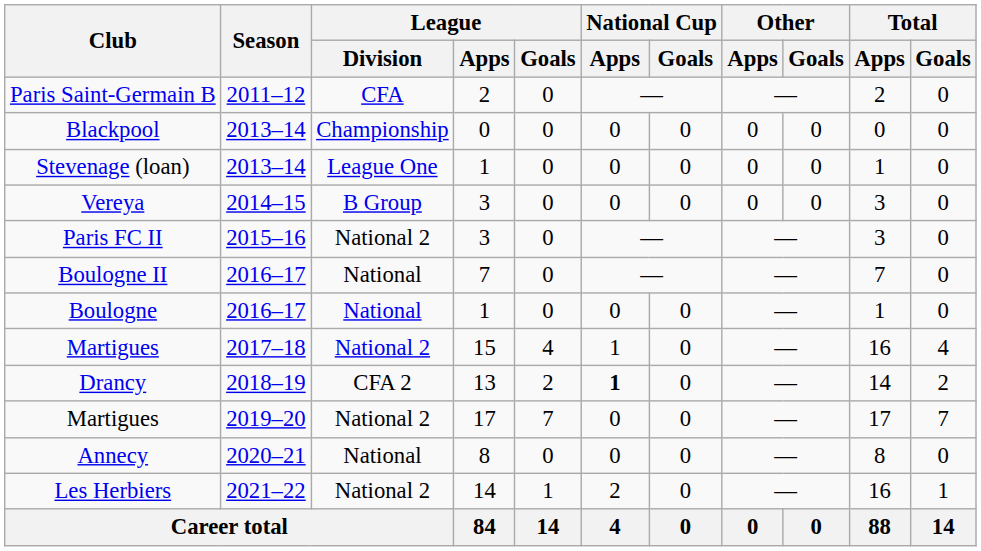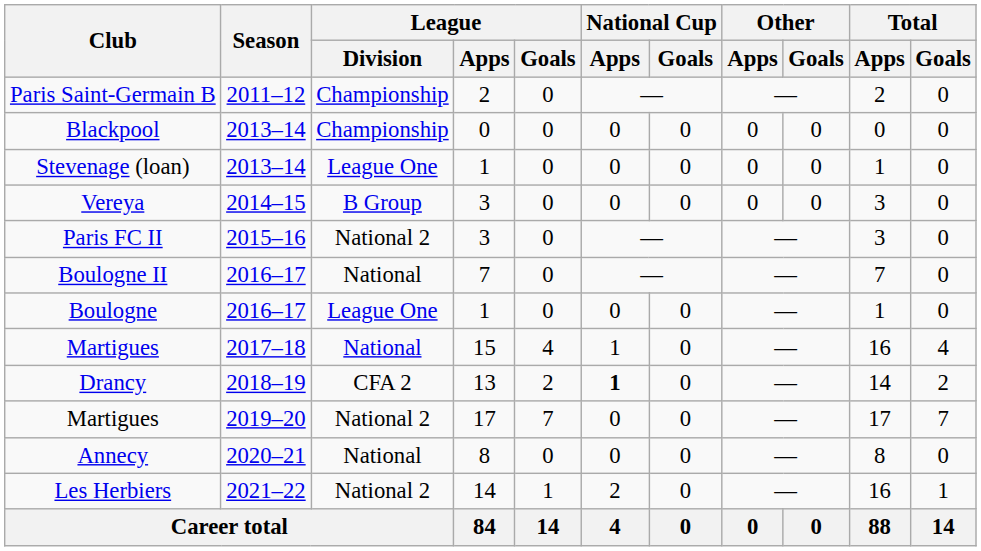 <table class="wikitable" style="text-align:center">
 <tr>
 <th rowspan="2">Club</th>
 <th rowspan="2">Season</th>
 <th colspan="3">League</th>
 <th colspan="2">National Cup</th>
 <th colspan="2">Other</th>
 <th colspan="2">Total</th>
 </tr>
 <tr>
 <th>Division</th>
 <th>Apps</th>
 <th>Goals</th>
 <th>Apps</th>
 <th>Goals</th>
 <th>Apps</th>
 <th>Goals</th>
 <th>Apps</th>
 <th>Goals</th>
 </tr>
 <tr>
 <td><a href='#'>Paris Saint-Germain B</a></td>
 <td><a href='#'>2011–12</a></td>
-<td><a href='#'>CFA</a></td>
+<td><a href='#'>Championship</a></td>
 <td>2</td>
 <td>0</td>
 <td colspan="2">—</td>
 <td colspan="2">—</td>
 <td>2</td>
 <td>0</td>
 </tr>
 <tr>
 <td><a href='#'>Blackpool</a></td>
 <td><a href='#'>2013–14</a></td>
 <td><a href='#'>Championship</a></td>
 <td>0</td>
 <td>0</td>
 <td>0</td>
 <td>0</td>
 <td>0</td>
 <td>0</td>
 <td>0</td>
 <td>0</td>
 </tr>
 <tr>
 <td><a href='#'>Stevenage</a> (loan)</td>
 <td><a href='#'>2013–14</a></td>
 <td><a href='#'>League One</a></td>
 <td>1</td>
 <td>0</td>
 <td>0</td>
 <td>0</td>
 <td>0</td>
 <td>0</td>
 <td>1</td>
 <td>0</td>
 </tr>
 <tr>
 <td><a href='#'>Vereya</a></td>
 <td><a href='#'>2014–15</a></td>
 <td><a href='#'>B Group</a></td>
 <td>3</td>
 <td>0</td>
 <td>0</td>
 <td>0</td>
 <td>0</td>
 <td>0</td>
 <td>3</td>
 <td>0</td>
 </tr>
 <tr>
 <td><a href='#'>Paris FC II</a></td>
 <td><a href='#'>2015–16</a></td>
 <td>National 2</td>
 <td>3</td>
 <td>0</td>
 <td colspan="2">—</td>
 <td colspan="2">—</td>
 <td>3</td>
 <td>0</td>
 </tr>
 <tr>
 <td><a href='#'>Boulogne II</a></td>
 <td><a href='#'>2016–17</a></td>
 <td>National</td>
 <td>7</td>
 <td>0</td>
 <td colspan="2">—</td>
 <td colspan="2">—</td>
 <td>7</td>
 <td>0</td>
 </tr>
 <tr>
 <td><a href='#'>Boulogne</a></td>
 <td><a href='#'>2016–17</a></td>
-<td><a href='#'>National</a></td>
+<td><a href='#'>League One</a></td>
 <td>1</td>
 <td>0</td>
 <td>0</td>
 <td>0</td>
 <td colspan="2">—</td>
 <td>1</td>
 <td>0</td>
 </tr>
 <tr>
 <td><a href='#'>Martigues</a></td>
 <td><a href='#'>2017–18</a></td>
-<td><a href='#'>National 2</a></td>
+<td><a href='#'>National</a></td>
 <td>15</td>
 <td>4</td>
 <td>1</td>
 <td>0</td>
 <td colspan="2">—</td>
 <td>16</td>
 <td>4</td>
 </tr>
 <tr>
 <td><a href='#'>Drancy</a></td>
 <td><a href='#'>2018–19</a></td>
 <td>CFA 2</td>
 <td>13</td>
 <td>2</td>
 <td><strong>1</strong></td>
 <td>0</td>
 <td colspan="2">—</td>
 <td>14</td>
 <td>2</td>
 </tr>
 <tr>
 <td>Martigues</td>
 <td><a href='#'>2019–20</a></td>
 <td>National 2</td>
 <td>17</td>
 <td>7</td>
 <td>0</td>
 <td>0</td>
 <td colspan="2">—</td>
 <td>17</td>
 <td>7</td>
 </tr>
 <tr>
 <td><a href='#'>Annecy</a></td>
 <td><a href='#'>2020–21</a></td>
 <td>National</td>
 <td>8</td>
 <td>0</td>
 <td>0</td>
 <td>0</td>
 <td colspan="2">—</td>
 <td>8</td>
 <td>0</td>
 </tr>
 <tr>
 <td><a href='#'>Les Herbiers</a></td>
 <td><a href='#'>2021–22</a></td>
 <td>National 2</td>
 <td>14</td>
 <td>1</td>
 <td>2</td>
 <td>0</td>
 <td colspan="2">—</td>
 <td>16</td>
 <td>1</td>
 </tr>
 <tr>
 <th colspan="3">Career total</th>
 <th>84</th>
 <th>14</th>
 <th>4</th>
 <th>0</th>
 <th>0</th>
 <th>0</th>
 <th>88</th>
 <th>14</th>
 </tr>
 </table>
